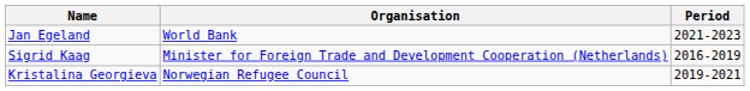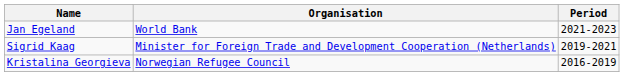 <table class="wikitable">
 <tr>
 <th>Name</th>
 <th>Organisation</th>
 <th>Period</th>
 </tr>
 <tr>
 <td><a href='#'>Jan Egeland</a></td>
 <td><a href='#'>World Bank</a></td>
 <td>2021-2023</td>
 </tr>
 <tr>
 <td><a href='#'>Sigrid Kaag</a></td>
 <td><a href='#'>Minister for Foreign Trade and Development Cooperation (Netherlands)</a></td>
-<td>2016-2019</td>
+<td>2019-2021</td>
 </tr>
 <tr>
 <td><a href='#'>Kristalina Georgieva</a></td>
 <td><a href='#'>Norwegian Refugee Council</a></td>
-<td>2019-2021</td>
+<td>2016-2019</td>
 </tr>
 </table>
